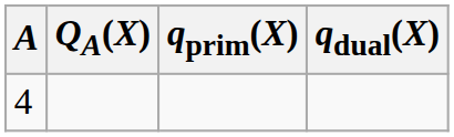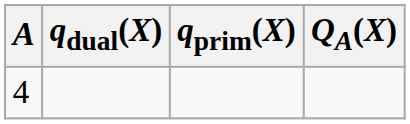 <table class="wikitable">
 <tr>
 <th><em>A</em></th>
+<th><em>q</em><sub>dual</sub>(<em>X</em>)</th>
+<th><em>q</em><sub>prim</sub>(<em>X</em>)</th>
 <th><em>Q</em><sub><em>A</em></sub>(<em>X</em>)</th>
-<th><em>q</em><sub>prim</sub>(<em>X</em>)</th>
-<th><em>q</em><sub>dual</sub>(<em>X</em>)</th>
 </tr>
 <tr>
 <td>4</td>
 <td></td>
 <td></td>
 <td></td>
 </tr>
 </table>
